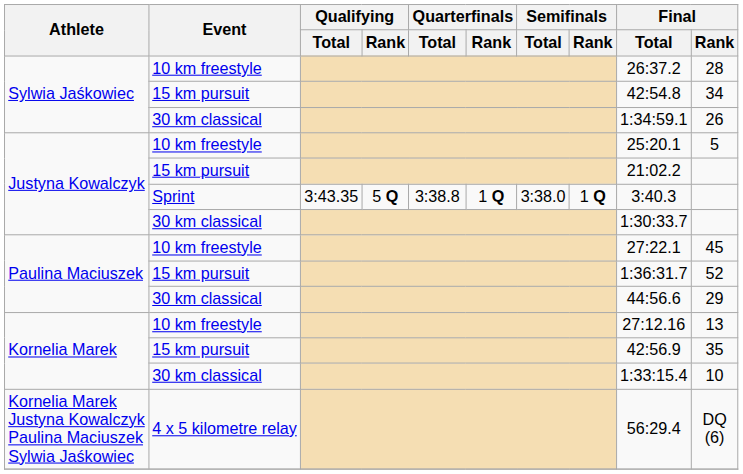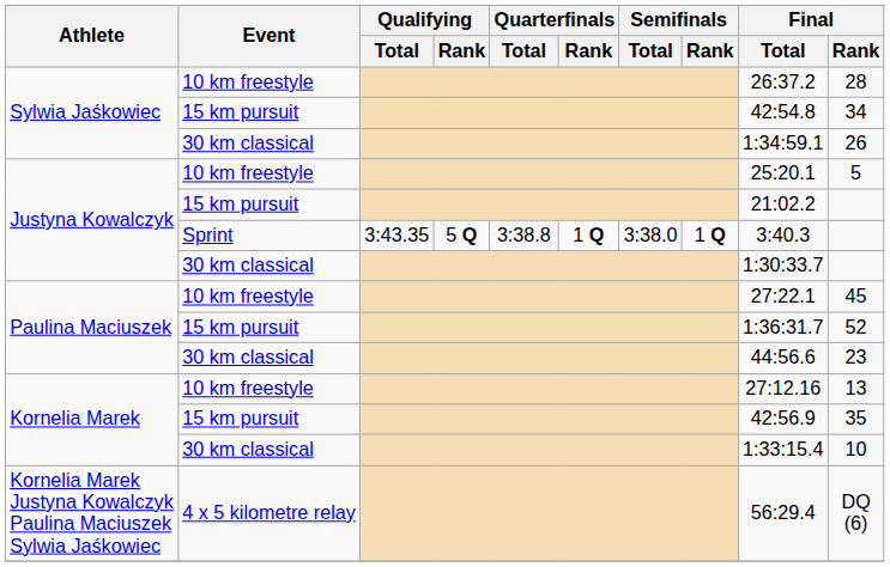 <table class="wikitable">
 <tr>
 <th rowspan="2">Athlete</th>
 <th rowspan="2">Event</th>
 <th colspan="2">Qualifying</th>
 <th colspan="2">Quarterfinals</th>
 <th colspan="2">Semifinals</th>
 <th colspan="2">Final</th>
 </tr>
 <tr>
 <th>Total</th>
 <th>Rank</th>
 <th>Total</th>
 <th>Rank</th>
 <th>Total</th>
 <th>Rank</th>
 <th>Total</th>
 <th>Rank</th>
 </tr>
 <tr>
 <td rowspan=3><a href='#'>Sylwia Jaśkowiec</a></td>
 <td><a href='#'>10 km freestyle</a></td>
 <td align="center" colspan=6 bgcolor=wheat></td>
 <td align="center">26:37.2</td>
 <td align="center">28</td>
 </tr>
 <tr>
 <td><a href='#'>15 km pursuit</a></td>
 <td align="center" colspan=6 bgcolor=wheat></td>
 <td align="center">42:54.8</td>
 <td align="center">34</td>
 </tr>
 <tr>
 <td><a href='#'>30 km classical</a></td>
 <td align="center" colspan=6 bgcolor=wheat></td>
 <td align="center">1:34:59.1</td>
 <td align="center">26</td>
 </tr>
 <tr>
 <td rowspan=4><a href='#'>Justyna Kowalczyk</a></td>
 <td><a href='#'>10 km freestyle</a></td>
 <td align="center" colspan=6 bgcolor=wheat></td>
 <td align="center">25:20.1</td>
 <td align="center">5</td>
 </tr>
 <tr>
 <td><a href='#'>15 km pursuit</a></td>
 <td align="center" colspan=6 bgcolor=wheat></td>
 <td align="center">21:02.2</td>
 <td align="center"></td>
 </tr>
 <tr>
 <td><a href='#'>Sprint</a></td>
 <td align="center">3:43.35</td>
 <td align="center">5 <strong>Q</strong></td>
 <td align="center">3:38.8</td>
 <td align="center">1 <strong>Q</strong></td>
 <td align="center">3:38.0</td>
 <td align="center">1 <strong>Q</strong></td>
 <td align="center">3:40.3</td>
 <td align="center"></td>
 </tr>
 <tr>
 <td><a href='#'>30 km classical</a></td>
 <td align="center" colspan=6 bgcolor=wheat></td>
 <td align="center">1:30:33.7</td>
 <td align="center"></td>
 </tr>
 <tr>
 <td rowspan=3><a href='#'>Paulina Maciuszek</a></td>
 <td><a href='#'>10 km freestyle</a></td>
 <td align="center" colspan=6 bgcolor=wheat></td>
 <td align="center">27:22.1</td>
 <td align="center">45</td>
 </tr>
 <tr>
 <td><a href='#'>15 km pursuit</a></td>
 <td align="center" colspan=6 bgcolor=wheat></td>
 <td align="center">1:36:31.7</td>
 <td align="center">52</td>
 </tr>
 <tr>
 <td><a href='#'>30 km classical</a></td>
 <td align="center" colspan=6 bgcolor=wheat></td>
 <td align="center">44:56.6</td>
-<td align="center">29</td>
+<td align="center">23</td>
 </tr>
 <tr>
 <td rowspan=3><a href='#'>Kornelia Marek</a></td>
 <td><a href='#'>10 km freestyle</a></td>
 <td align="center" colspan=6 bgcolor=wheat></td>
 <td align="center">27:12.16</td>
 <td align="center">13</td>
 </tr>
 <tr>
 <td><a href='#'>15 km pursuit</a></td>
 <td align="center" colspan=6 bgcolor=wheat></td>
 <td align="center">42:56.9</td>
 <td align="center">35</td>
 </tr>
 <tr>
 <td><a href='#'>30 km classical</a></td>
 <td align="center" colspan=6 bgcolor=wheat></td>
 <td align="center">1:33:15.4</td>
 <td align="center">10</td>
 </tr>
 <tr>
 <td rowspan=1><a href='#'>Kornelia Marek</a><br><a href='#'>Justyna Kowalczyk</a><br><a href='#'>Paulina Maciuszek</a><br><a href='#'>Sylwia Jaśkowiec</a></td>
 <td><a href='#'>4 x 5 kilometre relay</a></td>
 <td align="center" colspan=6 bgcolor=wheat></td>
 <td align="center">56:29.4</td>
 <td align="center">DQ <br>(6)</td>
 </tr>
 <tr>
 </tr>
 </table>
